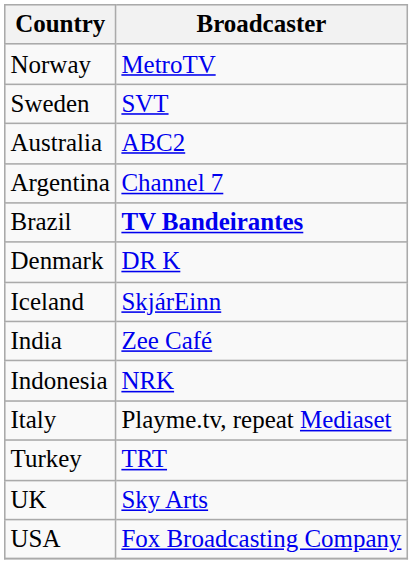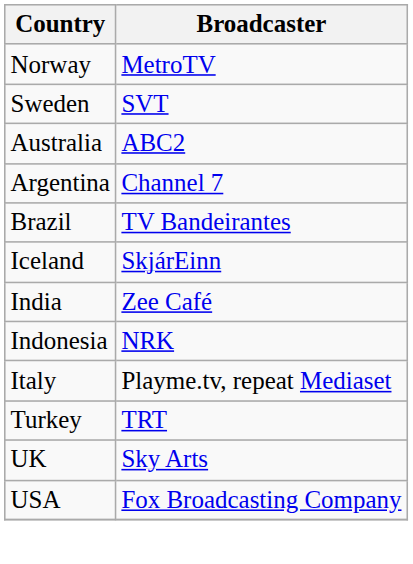 <table class="wikitable">
 <tr>
 <th>Country</th>
 <th>Broadcaster</th>
 </tr>
 <tr>
 <td> Norway</td>
 <td><a href='#'>MetroTV</a></td>
 </tr>
 <tr>
 <td> Sweden</td>
 <td><a href='#'>SVT</a></td>
 </tr>
 <tr>
 <td> Australia</td>
 <td><a href='#'>ABC2</a></td>
 </tr>
 <tr>
 <td> Argentina</td>
 <td><a href='#'>Channel 7</a></td>
 </tr>
 <tr>
 <td> Brazil</td>
-<td><strong><a href='#'>TV Bandeirantes</a></strong></td>
-</tr>
-<tr>
-<td> Denmark</td>
-<td><a href='#'>DR K</a></td>
+<td><a href='#'>TV Bandeirantes</a></td>
 </tr>
 <tr>
 <td> Iceland</td>
 <td><a href='#'>SkjárEinn</a></td>
 </tr>
 <tr>
 <td> India</td>
 <td><a href='#'>Zee Café</a></td>
 </tr>
 <tr>
 <td> Indonesia</td>
 <td><a href='#'>NRK</a></td>
 </tr>
 <tr>
 <td> Italy</td>
 <td>Playme.tv, repeat <a href='#'>Mediaset</a></td>
 </tr>
 <tr>
 <td> Turkey</td>
 <td><a href='#'>TRT</a></td>
 </tr>
 <tr>
 <td> UK</td>
 <td><a href='#'>Sky Arts</a></td>
 </tr>
 <tr>
 <td> USA</td>
 <td><a href='#'>Fox Broadcasting Company</a></td>
 </tr>
 <tr>
 </tr>
 </table>
